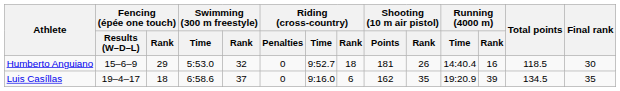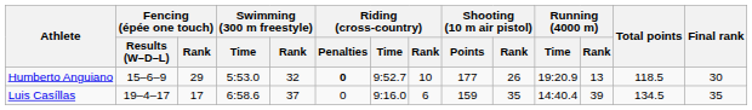 <table class="wikitable" style="font-size:90%;">
 <tr>
 <th rowspan=2>Athlete</th>
 <th colspan=2>Fencing<br><span>(épée one touch)</span></th>
 <th colspan=2>Swimming<br><span>(300 m freestyle)</span></th>
 <th colspan=3>Riding<br><span>(cross-country)</span></th>
 <th colspan=2>Shooting<br><span>(10 m air pistol)</span></th>
 <th colspan=2>Running<br><span>(4000 m)</span></th>
 <th rowspan=2>Total points</th>
 <th rowspan=2>Final rank</th>
 </tr>
 <tr style="font-size:95%">
 <th>Results<br>(W–D–L)</th>
 <th>Rank</th>
 <th>Time</th>
 <th>Rank</th>
 <th>Penalties</th>
 <th>Time</th>
 <th>Rank</th>
 <th>Points</th>
 <th>Rank</th>
 <th>Time</th>
 <th>Rank</th>
 </tr>
 <tr align=center>
 <td align=left><a href='#'>Humberto Anguiano</a></td>
 <td>15–6–9</td>
 <td>29</td>
 <td>5:53.0</td>
 <td>32</td>
-<td>0</td>
+<td><strong>0</strong></td>
 <td>9:52.7</td>
-<td>18</td>
-<td>181</td>
+<td>10</td>
+<td>177</td>
 <td>26</td>
-<td>14:40.4</td>
-<td>16</td>
+<td>19:20.9</td>
+<td>13</td>
 <td>118.5</td>
 <td>30</td>
 </tr>
 <tr align=center>
 <td align=left><a href='#'>Luis Casíllas</a></td>
 <td>19–4–17</td>
-<td>18</td>
+<td>17</td>
 <td>6:58.6</td>
 <td>37</td>
 <td>0</td>
 <td>9:16.0</td>
 <td>6</td>
-<td>162</td>
+<td>159</td>
 <td>35</td>
-<td>19:20.9</td>
+<td>14:40.4</td>
 <td>39</td>
 <td>134.5</td>
 <td>35</td>
 </tr>
 </table>
